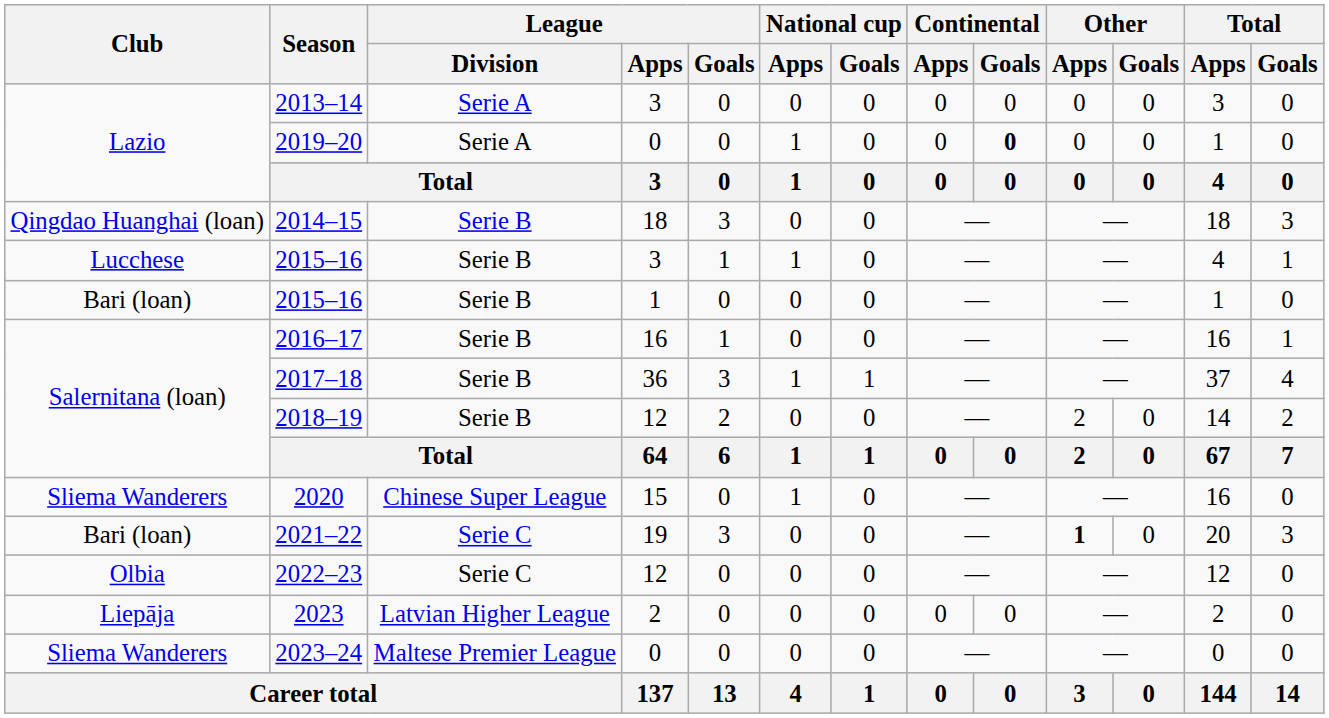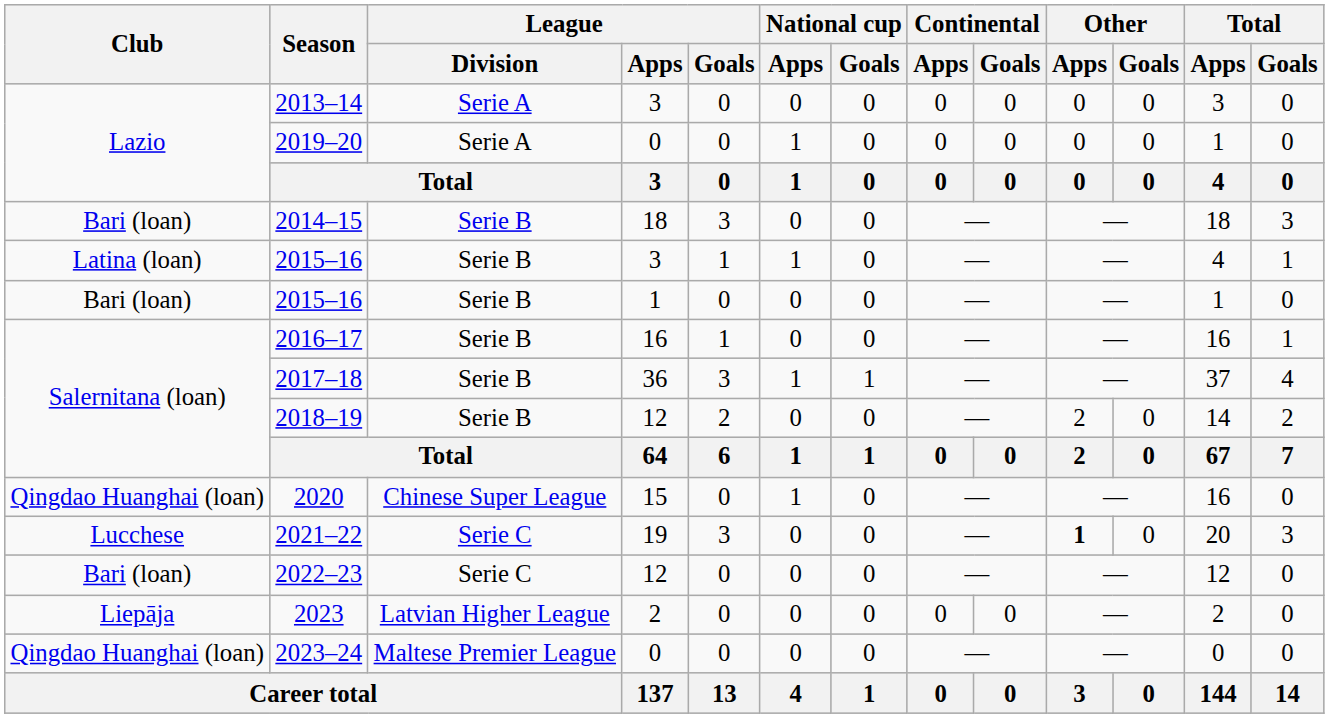 <table class="wikitable" style="text-align:center">
 <tr>
 <th rowspan="2">Club</th>
 <th rowspan="2">Season</th>
 <th colspan="3">League</th>
 <th colspan="2">National cup</th>
 <th colspan="2">Continental</th>
 <th colspan="2">Other</th>
 <th colspan="2">Total</th>
 </tr>
 <tr>
 <th>Division</th>
 <th>Apps</th>
 <th>Goals</th>
 <th>Apps</th>
 <th>Goals</th>
 <th>Apps</th>
 <th>Goals</th>
 <th>Apps</th>
 <th>Goals</th>
 <th>Apps</th>
 <th>Goals</th>
 </tr>
 <tr>
 <td rowspan="3"><a href='#'>Lazio</a></td>
 <td><a href='#'>2013–14</a></td>
 <td><a href='#'>Serie A</a></td>
 <td>3</td>
 <td>0</td>
 <td>0</td>
 <td>0</td>
 <td>0</td>
 <td>0</td>
 <td>0</td>
 <td>0</td>
 <td>3</td>
 <td>0</td>
 </tr>
 <tr>
 <td><a href='#'>2019–20</a></td>
 <td>Serie A</td>
 <td>0</td>
 <td>0</td>
 <td>1</td>
 <td>0</td>
 <td>0</td>
-<td><strong>0</strong></td>
+<td>0</td>
 <td>0</td>
 <td>0</td>
 <td>1</td>
 <td>0</td>
 </tr>
 <tr>
 <th colspan="2">Total</th>
 <th>3</th>
 <th>0</th>
 <th>1</th>
 <th>0</th>
 <th>0</th>
 <th>0</th>
 <th>0</th>
 <th>0</th>
 <th>4</th>
 <th>0</th>
 </tr>
 <tr>
-<td><a href='#'>Qingdao Huanghai</a> (loan)</td>
+<td><a href='#'>Bari</a> (loan)</td>
 <td><a href='#'>2014–15</a></td>
 <td><a href='#'>Serie B</a></td>
 <td>18</td>
 <td>3</td>
 <td>0</td>
 <td>0</td>
 <td colspan="2">—</td>
 <td colspan="2">—</td>
 <td>18</td>
 <td>3</td>
 </tr>
 <tr>
-<td><a href='#'>Lucchese</a></td>
+<td><a href='#'>Latina</a> (loan)</td>
 <td><a href='#'>2015–16</a></td>
 <td>Serie B</td>
 <td>3</td>
 <td>1</td>
 <td>1</td>
 <td>0</td>
 <td colspan="2">—</td>
 <td colspan="2">—</td>
 <td>4</td>
 <td>1</td>
 </tr>
 <tr>
 <td>Bari (loan)</td>
 <td><a href='#'>2015–16</a></td>
 <td>Serie B</td>
 <td>1</td>
 <td>0</td>
 <td>0</td>
 <td>0</td>
 <td colspan="2">—</td>
 <td colspan="2">—</td>
 <td>1</td>
 <td>0</td>
 </tr>
 <tr>
 <td rowspan="4"><a href='#'>Salernitana</a> (loan)</td>
 <td><a href='#'>2016–17</a></td>
 <td>Serie B</td>
 <td>16</td>
 <td>1</td>
 <td>0</td>
 <td>0</td>
 <td colspan="2">—</td>
 <td colspan="2">—</td>
 <td>16</td>
 <td>1</td>
 </tr>
 <tr>
 <td><a href='#'>2017–18</a></td>
 <td>Serie B</td>
 <td>36</td>
 <td>3</td>
 <td>1</td>
 <td>1</td>
 <td colspan="2">—</td>
 <td colspan="2">—</td>
 <td>37</td>
 <td>4</td>
 </tr>
 <tr>
 <td><a href='#'>2018–19</a></td>
 <td>Serie B</td>
 <td>12</td>
 <td>2</td>
 <td>0</td>
 <td>0</td>
 <td colspan="2">—</td>
 <td>2</td>
 <td>0</td>
 <td>14</td>
 <td>2</td>
 </tr>
 <tr>
 <th colspan="2">Total</th>
 <th>64</th>
 <th>6</th>
 <th>1</th>
 <th>1</th>
 <th>0</th>
 <th>0</th>
 <th>2</th>
 <th>0</th>
 <th>67</th>
 <th>7</th>
 </tr>
 <tr>
-<td><a href='#'>Sliema Wanderers</a></td>
+<td><a href='#'>Qingdao Huanghai</a> (loan)</td>
 <td><a href='#'>2020</a></td>
 <td><a href='#'>Chinese Super League</a></td>
 <td>15</td>
 <td>0</td>
 <td>1</td>
 <td>0</td>
 <td colspan="2">—</td>
 <td colspan="2">—</td>
 <td>16</td>
 <td>0</td>
 </tr>
 <tr>
-<td>Bari (loan)</td>
+<td><a href='#'>Lucchese</a></td>
 <td><a href='#'>2021–22</a></td>
 <td><a href='#'>Serie C</a></td>
 <td>19</td>
 <td>3</td>
 <td>0</td>
 <td>0</td>
 <td colspan="2">—</td>
 <td><strong>1</strong></td>
 <td>0</td>
 <td>20</td>
 <td>3</td>
 </tr>
 <tr>
-<td><a href='#'>Olbia</a></td>
+<td><a href='#'>Bari</a> (loan)</td>
 <td><a href='#'>2022–23</a></td>
 <td>Serie C</td>
 <td>12</td>
 <td>0</td>
 <td>0</td>
 <td>0</td>
 <td colspan="2">—</td>
 <td colspan="2">—</td>
 <td>12</td>
 <td>0</td>
 </tr>
 <tr>
 <td><a href='#'>Liepāja</a></td>
 <td><a href='#'>2023</a></td>
 <td><a href='#'>Latvian Higher League</a></td>
 <td>2</td>
 <td>0</td>
 <td>0</td>
 <td>0</td>
 <td>0</td>
 <td>0</td>
 <td colspan="2">—</td>
 <td>2</td>
 <td>0</td>
 </tr>
 <tr>
-<td><a href='#'>Sliema Wanderers</a></td>
+<td><a href='#'>Qingdao Huanghai</a> (loan)</td>
 <td><a href='#'>2023–24</a></td>
 <td><a href='#'>Maltese Premier League</a></td>
 <td>0</td>
 <td>0</td>
 <td>0</td>
 <td>0</td>
 <td colspan="2">—</td>
 <td colspan="2">—</td>
 <td>0</td>
 <td>0</td>
 </tr>
 <tr>
 <th colspan="3">Career total</th>
 <th>137</th>
 <th>13</th>
 <th>4</th>
 <th>1</th>
 <th>0</th>
 <th>0</th>
 <th>3</th>
 <th>0</th>
 <th>144</th>
 <th>14</th>
 </tr>
 </table>
